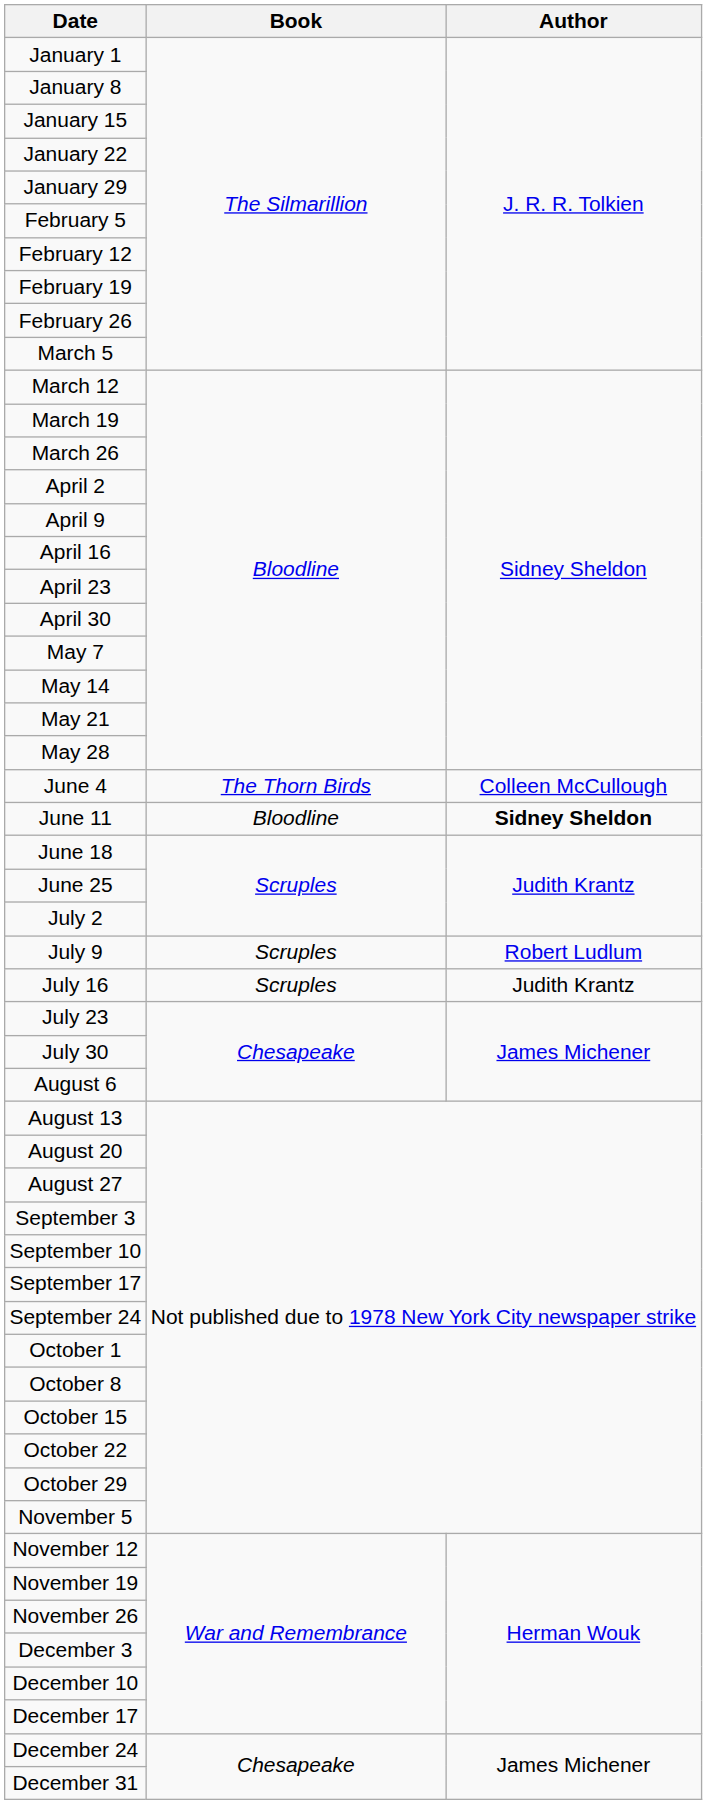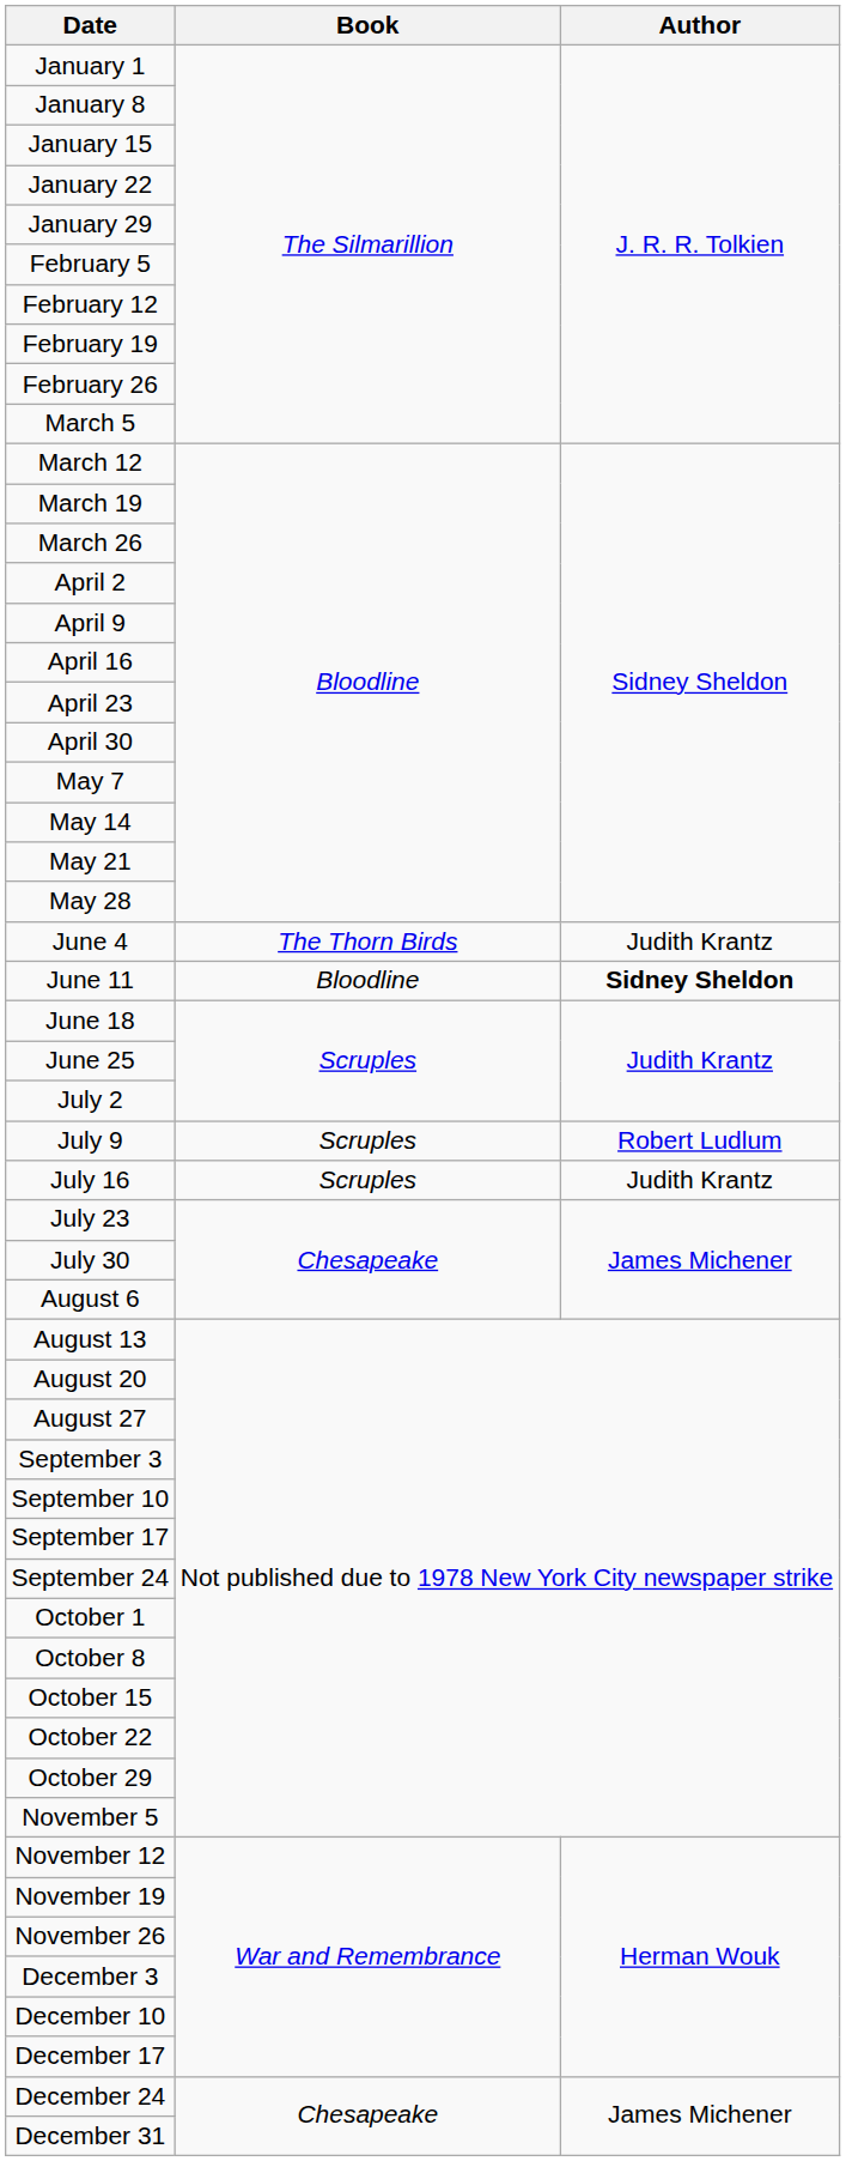 <table class="wikitable sortable" style="text-align: center">
 <tr>
 <th>Date</th>
 <th>Book</th>
 <th>Author</th>
 </tr>
 <tr>
 <td>January 1</td>
 <td rowspan=10><em><a href='#'>The Silmarillion</a></em></td>
 <td rowspan=10><a href='#'>J. R. R. Tolkien</a></td>
 </tr>
 <tr>
 <td>January 8</td>
 </tr>
 <tr>
 <td>January 15</td>
 </tr>
 <tr>
 <td>January 22</td>
 </tr>
 <tr>
 <td>January 29</td>
 </tr>
 <tr>
 <td>February 5</td>
 </tr>
 <tr>
 <td>February 12</td>
 </tr>
 <tr>
 <td>February 19</td>
 </tr>
 <tr>
 <td>February 26</td>
 </tr>
 <tr>
 <td>March 5</td>
 </tr>
 <tr>
 <td>March 12</td>
 <td rowspan=12><em><a href='#'>Bloodline</a></em></td>
 <td rowspan=12><a href='#'>Sidney Sheldon</a></td>
 </tr>
 <tr>
 <td>March 19</td>
 </tr>
 <tr>
 <td>March 26</td>
 </tr>
 <tr>
 <td>April 2</td>
 </tr>
 <tr>
 <td>April 9</td>
 </tr>
 <tr>
 <td>April 16</td>
 </tr>
 <tr>
 <td>April 23</td>
 </tr>
 <tr>
 <td>April 30</td>
 </tr>
 <tr>
 <td>May 7</td>
 </tr>
 <tr>
 <td>May 14</td>
 </tr>
 <tr>
 <td>May 21</td>
 </tr>
 <tr>
 <td>May 28</td>
 </tr>
 <tr>
 <td>June 4</td>
 <td><em><a href='#'>The Thorn Birds</a></em></td>
-<td><a href='#'>Colleen McCullough</a></td>
+<td>Judith Krantz</td>
 </tr>
 <tr>
 <td>June 11</td>
 <td><em>Bloodline</em></td>
 <td><strong>Sidney Sheldon</strong></td>
 </tr>
 <tr>
 <td>June 18</td>
 <td rowspan=3><em><a href='#'>Scruples</a></em></td>
 <td rowspan=3><a href='#'>Judith Krantz</a></td>
 </tr>
 <tr>
 <td>June 25</td>
 </tr>
 <tr>
 <td>July 2</td>
 </tr>
 <tr>
 <td>July 9</td>
 <td><em>Scruples</em></td>
 <td><a href='#'>Robert Ludlum</a></td>
 </tr>
 <tr>
 <td>July 16</td>
 <td><em>Scruples</em></td>
 <td>Judith Krantz</td>
 </tr>
 <tr>
 <td>July 23</td>
 <td rowspan=3><em><a href='#'>Chesapeake</a></em></td>
 <td rowspan=3><a href='#'>James Michener</a></td>
 </tr>
 <tr>
 <td>July 30</td>
 </tr>
 <tr>
 <td>August 6</td>
 </tr>
 <tr>
 <td>August 13</td>
 <td rowspan=13 colspan=2>Not published due to <a href='#'>1978 New York City newspaper strike</a></td>
 </tr>
 <tr>
 <td>August 20</td>
 </tr>
 <tr>
 <td>August 27</td>
 </tr>
 <tr>
 <td>September 3</td>
 </tr>
 <tr>
 <td>September 10</td>
 </tr>
 <tr>
 <td>September 17</td>
 </tr>
 <tr>
 <td>September 24</td>
 </tr>
 <tr>
 <td>October 1</td>
 </tr>
 <tr>
 <td>October 8</td>
 </tr>
 <tr>
 <td>October 15</td>
 </tr>
 <tr>
 <td>October 22</td>
 </tr>
 <tr>
 <td>October 29</td>
 </tr>
 <tr>
 <td>November 5</td>
 </tr>
 <tr>
 <td>November 12</td>
 <td rowspan=6><em><a href='#'>War and Remembrance</a></em></td>
 <td rowspan=6><a href='#'>Herman Wouk</a></td>
 </tr>
 <tr>
 <td>November 19</td>
 </tr>
 <tr>
 <td>November 26</td>
 </tr>
 <tr>
 <td>December 3</td>
 </tr>
 <tr>
 <td>December 10</td>
 </tr>
 <tr>
 <td>December 17</td>
 </tr>
 <tr>
 <td>December 24</td>
 <td rowspan=2><em>Chesapeake</em></td>
 <td rowspan=2>James Michener</td>
 </tr>
 <tr>
 <td>December 31</td>
 </tr>
 </table>
